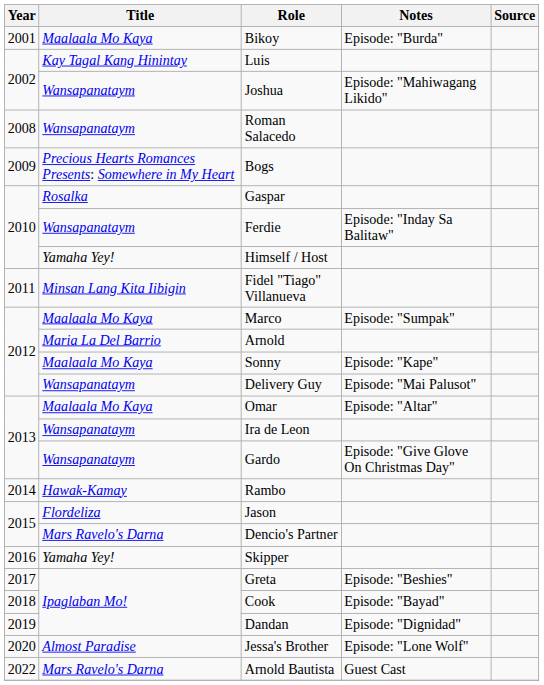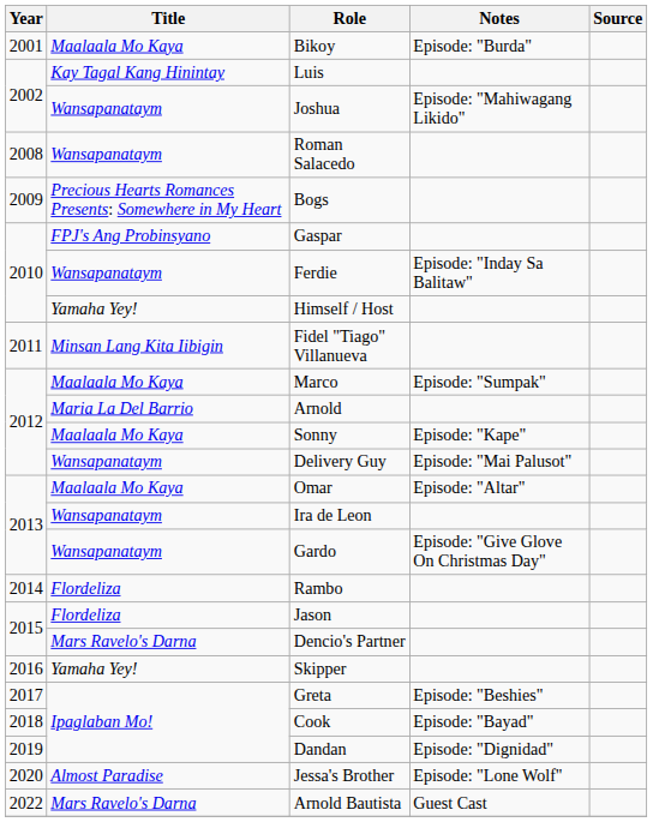 <table class="wikitable sortable" >
 <tr>
 <th>Year</th>
 <th>Title</th>
 <th>Role</th>
 <th class="unsortable">Notes </th>
 <th class="unsortable">Source </th>
 </tr>
 <tr>
 <td>2001</td>
 <td><em><a href='#'>Maalaala Mo Kaya</a></em></td>
 <td>Bikoy</td>
 <td>Episode: "Burda"</td>
 <td></td>
 </tr>
 <tr>
 <td rowspan=2>2002</td>
 <td><em><a href='#'>Kay Tagal Kang Hinintay</a></em></td>
 <td>Luis</td>
 <td></td>
 <td></td>
 </tr>
 <tr>
 <td><em><a href='#'>Wansapanataym</a></em></td>
 <td>Joshua</td>
 <td>Episode: "Mahiwagang Likido"</td>
 <td></td>
 </tr>
 <tr>
 <td>2008</td>
 <td><em><a href='#'>Wansapanataym</a></em></td>
 <td>Roman Salacedo</td>
 <td></td>
 <td></td>
 </tr>
 <tr>
 <td>2009</td>
 <td><em><a href='#'>Precious Hearts Romances Presents</a></em>: <em><a href='#'>Somewhere in My Heart</a></em></td>
 <td>Bogs</td>
 <td></td>
 <td></td>
 </tr>
 <tr>
 <td rowspan="3">2010</td>
-<td><em><a href='#'>Rosalka</a></em></td>
+<td><em><a href='#'>FPJ's Ang Probinsyano</a></em></td>
 <td>Gaspar</td>
 <td></td>
 <td></td>
 </tr>
 <tr>
 <td><em><a href='#'>Wansapanataym</a></em></td>
 <td>Ferdie</td>
 <td>Episode: "Inday Sa Balitaw"</td>
 <td></td>
 </tr>
 <tr>
 <td><em>Yamaha Yey!</em></td>
 <td>Himself / Host</td>
 <td></td>
 <td></td>
 </tr>
 <tr>
 <td>2011</td>
 <td><em><a href='#'>Minsan Lang Kita Iibigin</a></em></td>
 <td>Fidel "Tiago" Villanueva</td>
 <td></td>
 <td></td>
 </tr>
 <tr>
 <td rowspan="4">2012</td>
 <td><em><a href='#'>Maalaala Mo Kaya</a></em></td>
 <td>Marco</td>
 <td>Episode: "Sumpak"</td>
 <td></td>
 </tr>
 <tr>
 <td><em><a href='#'>Maria La Del Barrio</a></em></td>
 <td>Arnold</td>
 <td></td>
 <td></td>
 </tr>
 <tr>
 <td><em><a href='#'>Maalaala Mo Kaya</a></em></td>
 <td>Sonny</td>
 <td>Episode: "Kape"</td>
 <td></td>
 </tr>
 <tr>
 <td><em><a href='#'>Wansapanataym</a></em></td>
 <td>Delivery Guy</td>
 <td>Episode: "Mai Palusot"</td>
 <td></td>
 </tr>
 <tr>
 <td rowspan="3">2013</td>
 <td><em><a href='#'>Maalaala Mo Kaya</a></em></td>
 <td>Omar</td>
 <td>Episode: "Altar"</td>
 <td></td>
 </tr>
 <tr>
 <td><em><a href='#'>Wansapanataym</a></em></td>
 <td>Ira de Leon</td>
 <td></td>
 <td></td>
 </tr>
 <tr>
 <td><em><a href='#'>Wansapanataym</a></em></td>
 <td>Gardo</td>
 <td>Episode: "Give Glove On Christmas Day"</td>
 <td></td>
 </tr>
 <tr>
 <td>2014</td>
-<td><em><a href='#'>Hawak-Kamay</a></em></td>
+<td><em><a href='#'>Flordeliza</a></em></td>
 <td>Rambo</td>
 <td></td>
 <td></td>
 </tr>
 <tr>
 <td rowspan="2">2015</td>
 <td><em><a href='#'>Flordeliza</a></em></td>
 <td>Jason</td>
 <td></td>
 <td></td>
 </tr>
 <tr>
 <td><em><a href='#'>Mars Ravelo's Darna</a></em></td>
 <td>Dencio's Partner</td>
 <td></td>
 <td></td>
 </tr>
 <tr>
 <td>2016</td>
 <td><em>Yamaha Yey!</em></td>
 <td>Skipper</td>
 <td></td>
 <td></td>
 </tr>
 <tr>
 <td>2017</td>
 <td rowspan="3"><em><a href='#'>Ipaglaban Mo!</a></em></td>
 <td>Greta</td>
 <td>Episode: "Beshies"</td>
 <td></td>
 </tr>
 <tr>
 <td>2018</td>
 <td>Cook</td>
 <td>Episode: "Bayad"</td>
 <td></td>
 </tr>
 <tr>
 <td>2019</td>
 <td>Dandan</td>
 <td>Episode: "Dignidad"</td>
 <td></td>
 </tr>
 <tr>
 <td>2020</td>
 <td><em><a href='#'>Almost Paradise</a></em></td>
 <td>Jessa's Brother</td>
 <td>Episode: "Lone Wolf"</td>
 <td></td>
 </tr>
 <tr>
 <td>2022</td>
 <td><em><a href='#'>Mars Ravelo's Darna</a></em></td>
 <td>Arnold Bautista</td>
 <td>Guest Cast</td>
 <td></td>
 </tr>
 <tr>
 </tr>
 </table>
